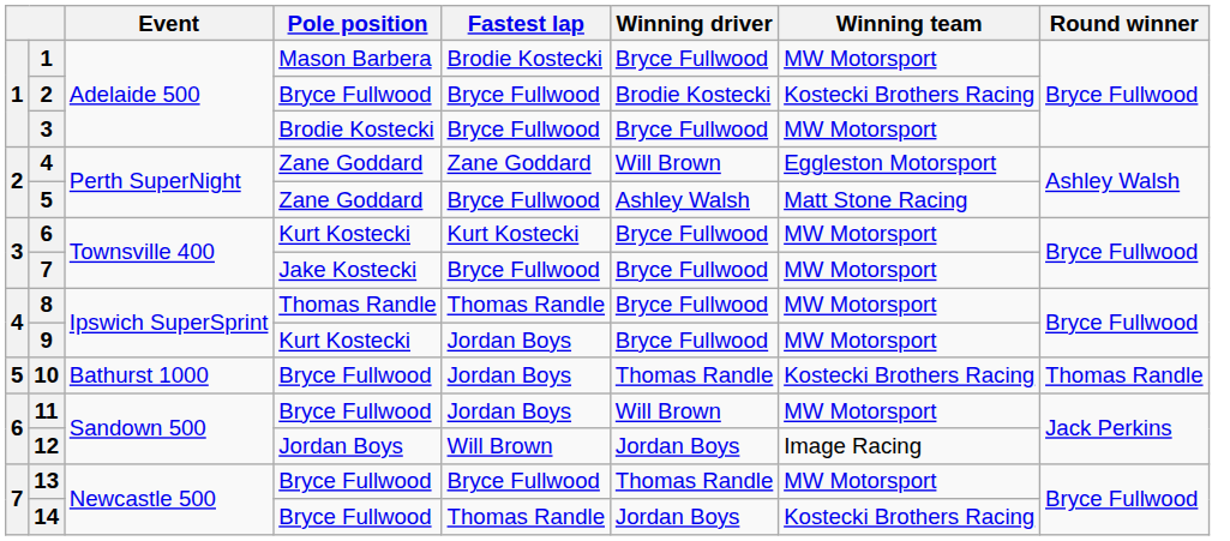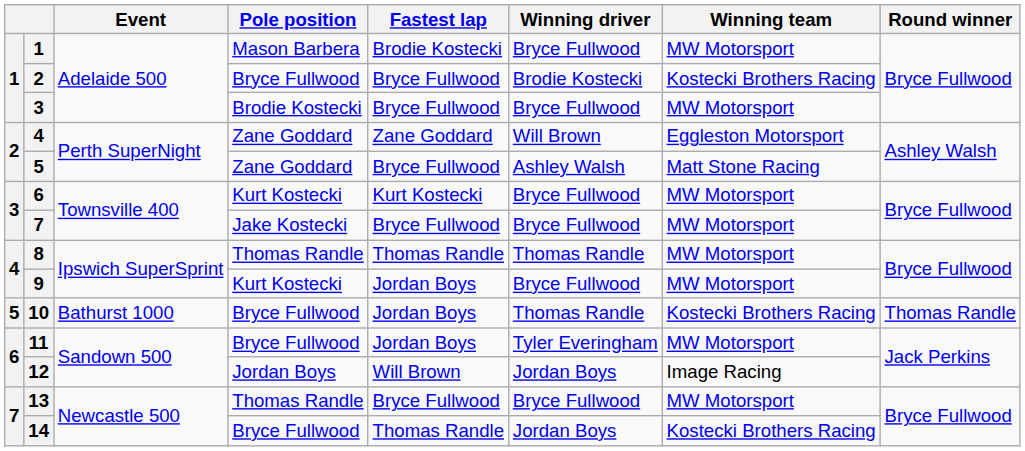 <table class="wikitable" style="font-size: 85%;">
 <tr>
 <th colspan=2></th>
 <th>Event</th>
 <th><a href='#'>Pole position</a></th>
 <th><a href='#'>Fastest lap</a></th>
 <th>Winning driver</th>
 <th>Winning team</th>
 <th>Round winner</th>
 </tr>
 <tr>
 <th rowspan=3>1</th>
 <th>1</th>
 <td rowspan=3><a href='#'>Adelaide 500</a></td>
 <td> <a href='#'>Mason Barbera</a></td>
 <td> <a href='#'>Brodie Kostecki</a></td>
 <td> <a href='#'>Bryce Fullwood</a></td>
 <td><a href='#'>MW Motorsport</a></td>
 <td rowspan=3> <a href='#'>Bryce Fullwood</a></td>
 </tr>
 <tr>
 <th>2</th>
 <td> <a href='#'>Bryce Fullwood</a></td>
 <td> <a href='#'>Bryce Fullwood</a></td>
 <td> <a href='#'>Brodie Kostecki</a></td>
 <td><a href='#'>Kostecki Brothers Racing</a></td>
 </tr>
 <tr>
 <th>3</th>
 <td> <a href='#'>Brodie Kostecki</a></td>
 <td> <a href='#'>Bryce Fullwood</a></td>
 <td> <a href='#'>Bryce Fullwood</a></td>
 <td><a href='#'>MW Motorsport</a></td>
 </tr>
 <tr>
 <th rowspan=2>2</th>
 <th>4</th>
 <td rowspan=2><a href='#'>Perth SuperNight</a></td>
 <td> <a href='#'>Zane Goddard</a></td>
 <td> <a href='#'>Zane Goddard</a></td>
 <td> <a href='#'>Will Brown</a></td>
 <td><a href='#'>Eggleston Motorsport</a></td>
 <td rowspan=2> <a href='#'>Ashley Walsh</a></td>
 </tr>
 <tr>
 <th>5</th>
 <td> <a href='#'>Zane Goddard</a></td>
 <td> <a href='#'>Bryce Fullwood</a></td>
 <td> <a href='#'>Ashley Walsh</a></td>
 <td><a href='#'>Matt Stone Racing</a></td>
 </tr>
 <tr>
 <th rowspan=2>3</th>
 <th>6</th>
 <td rowspan=2><a href='#'>Townsville 400</a></td>
 <td> <a href='#'>Kurt Kostecki</a></td>
 <td> <a href='#'>Kurt Kostecki</a></td>
 <td> <a href='#'>Bryce Fullwood</a></td>
 <td><a href='#'>MW Motorsport</a></td>
 <td rowspan=2> <a href='#'>Bryce Fullwood</a></td>
 </tr>
 <tr>
 <th>7</th>
 <td> <a href='#'>Jake Kostecki</a></td>
 <td> <a href='#'>Bryce Fullwood</a></td>
 <td> <a href='#'>Bryce Fullwood</a></td>
 <td><a href='#'>MW Motorsport</a></td>
 </tr>
 <tr>
 <th rowspan=2>4</th>
 <th>8</th>
 <td rowspan=2><a href='#'>Ipswich SuperSprint</a></td>
 <td> <a href='#'>Thomas Randle</a></td>
 <td> <a href='#'>Thomas Randle</a></td>
-<td> <a href='#'>Bryce Fullwood</a></td>
+<td> <a href='#'>Thomas Randle</a></td>
 <td><a href='#'>MW Motorsport</a></td>
 <td rowspan=2> <a href='#'>Bryce Fullwood</a></td>
 </tr>
 <tr>
 <th>9</th>
 <td> <a href='#'>Kurt Kostecki</a></td>
 <td> <a href='#'>Jordan Boys</a></td>
 <td> <a href='#'>Bryce Fullwood</a></td>
 <td><a href='#'>MW Motorsport</a></td>
 </tr>
 <tr>
 <th>5</th>
 <th>10</th>
 <td><a href='#'>Bathurst 1000</a></td>
 <td> <a href='#'>Bryce Fullwood</a></td>
 <td> <a href='#'>Jordan Boys</a></td>
 <td> <a href='#'>Thomas Randle</a></td>
 <td><a href='#'>Kostecki Brothers Racing</a></td>
 <td> <a href='#'>Thomas Randle</a></td>
 </tr>
 <tr>
 <th rowspan=2>6</th>
 <th>11</th>
 <td rowspan=2><a href='#'>Sandown 500</a></td>
 <td> <a href='#'>Bryce Fullwood</a></td>
 <td> <a href='#'>Jordan Boys</a></td>
-<td> <a href='#'>Will Brown</a></td>
+<td> <a href='#'>Tyler Everingham</a></td>
 <td><a href='#'>MW Motorsport</a></td>
 <td rowspan=2> <a href='#'>Jack Perkins</a></td>
 </tr>
 <tr>
 <th>12</th>
 <td> <a href='#'>Jordan Boys</a></td>
 <td> <a href='#'>Will Brown</a></td>
 <td> <a href='#'>Jordan Boys</a></td>
 <td>Image Racing</td>
 </tr>
 <tr>
 <th rowspan=2>7</th>
 <th>13</th>
 <td rowspan=2><a href='#'>Newcastle 500</a></td>
+<td> <a href='#'>Thomas Randle</a></td>
 <td> <a href='#'>Bryce Fullwood</a></td>
 <td> <a href='#'>Bryce Fullwood</a></td>
-<td> <a href='#'>Thomas Randle</a></td>
 <td><a href='#'>MW Motorsport</a></td>
 <td rowspan=2> <a href='#'>Bryce Fullwood</a></td>
 </tr>
 <tr>
 <th>14</th>
 <td> <a href='#'>Bryce Fullwood</a></td>
 <td> <a href='#'>Thomas Randle</a></td>
 <td> <a href='#'>Jordan Boys</a></td>
 <td><a href='#'>Kostecki Brothers Racing</a></td>
 </tr>
 </table>
